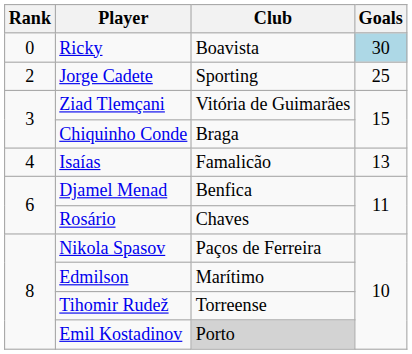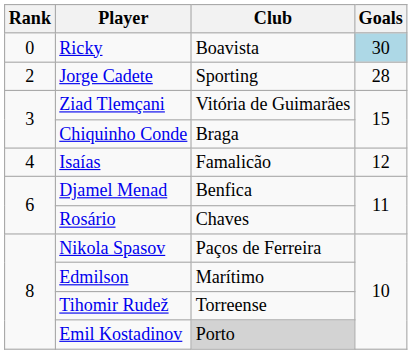 <table class="wikitable" style="text-align:center;">
 <tr>
 <th>Rank</th>
 <th>Player</th>
 <th>Club</th>
 <th>Goals</th>
 </tr>
 <tr>
 <td>0</td>
 <td align="left"> <a href='#'>Ricky</a></td>
 <td align="left">Boavista</td>
 <td style="background: lightblue;">30</td>
 </tr>
 <tr>
 <td>2</td>
 <td align="left"> <a href='#'>Jorge Cadete</a></td>
 <td align="left">Sporting</td>
-<td>25</td>
+<td>28</td>
 </tr>
 <tr>
 <td rowspan=2>3</td>
 <td align="left"> <a href='#'>Ziad Tlemçani</a></td>
 <td align="left">Vitória de Guimarães</td>
 <td rowspan=2>15</td>
 </tr>
 <tr>
 <td align="left"> <a href='#'>Chiquinho Conde</a></td>
 <td align="left">Braga</td>
 </tr>
 <tr>
 <td>4</td>
 <td align="left"> <a href='#'>Isaías</a></td>
 <td align="left">Famalicão</td>
-<td>13</td>
+<td>12</td>
 </tr>
 <tr>
 <td rowspan=2>6</td>
 <td align="left"> <a href='#'>Djamel Menad</a></td>
 <td align="left">Benfica</td>
 <td rowspan=2>11</td>
 </tr>
 <tr>
 <td align="left"> <a href='#'>Rosário</a></td>
 <td align="left">Chaves</td>
 </tr>
 <tr>
 <td rowspan=4>8</td>
 <td align="left"> <a href='#'>Nikola Spasov</a></td>
 <td align="left">Paços de Ferreira</td>
 <td rowspan=4>10</td>
 </tr>
 <tr>
 <td align="left"> <a href='#'>Edmilson</a></td>
 <td align="left">Marítimo</td>
 </tr>
 <tr>
 <td align="left"> <a href='#'>Tihomir Rudež</a></td>
 <td align="left">Torreense</td>
 </tr>
 <tr>
 <td align="left"> <a href='#'>Emil Kostadinov</a></td>
 <td align="left" style="background: lightgrey;">Porto</td>
 </tr>
 </table>
